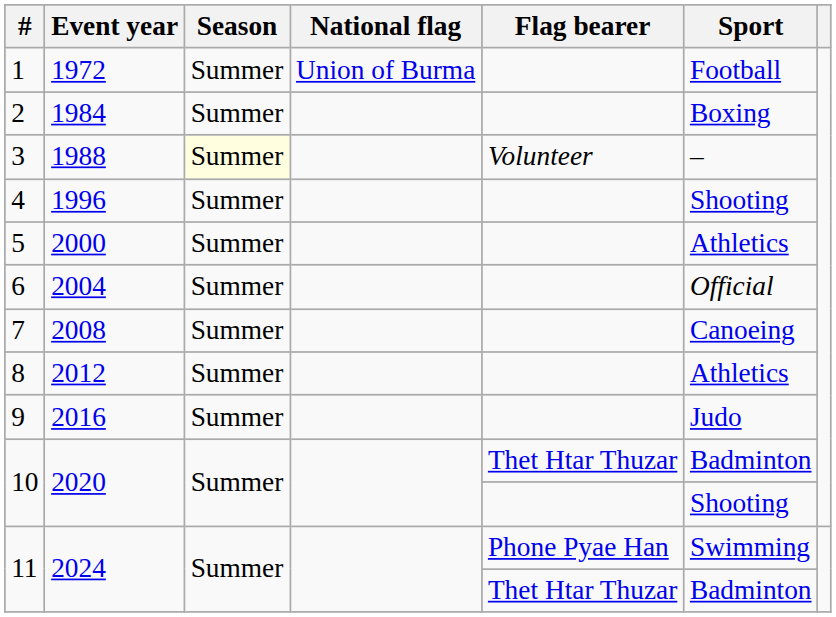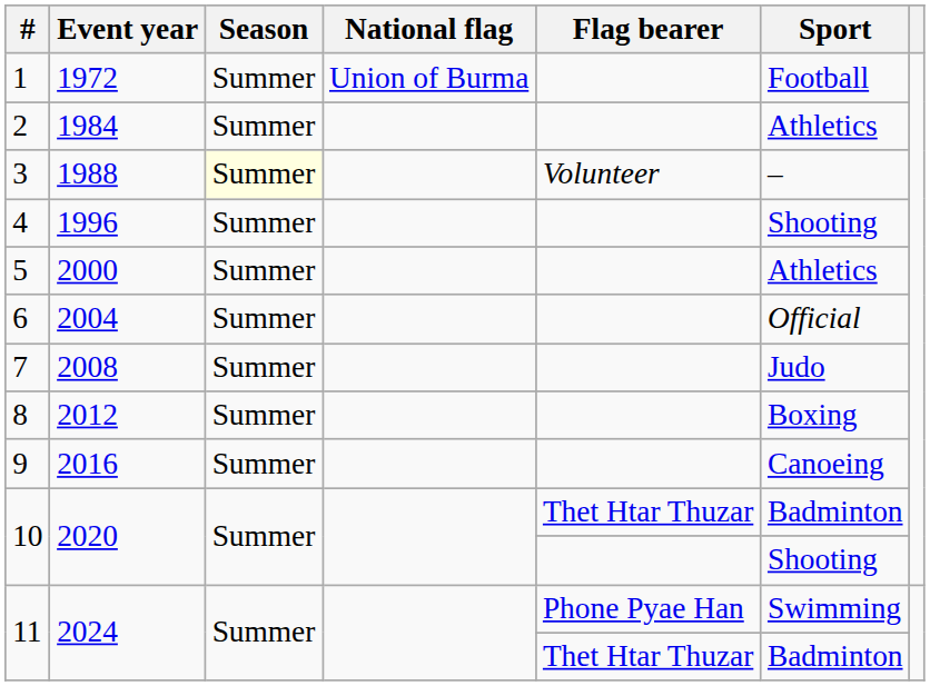 <table class="wikitable sortable">
 <tr>
 <th>#</th>
 <th>Event year</th>
 <th>Season</th>
 <th>National flag</th>
 <th>Flag bearer</th>
 <th>Sport</th>
 <th></th>
 </tr>
 <tr>
 <td>1</td>
 <td><a href='#'>1972</a></td>
 <td>Summer</td>
 <td> <a href='#'>Union of Burma</a></td>
 <td></td>
 <td><a href='#'>Football</a></td>
 <td rowspan=11></td>
 </tr>
 <tr>
 <td>2</td>
 <td><a href='#'>1984</a></td>
 <td>Summer</td>
 <td></td>
 <td></td>
-<td><a href='#'>Boxing</a></td>
+<td><a href='#'>Athletics</a></td>
 </tr>
 <tr>
 <td>3</td>
 <td><a href='#'>1988</a></td>
 <td style="background: lightyellow;">Summer</td>
 <td></td>
 <td><em>Volunteer</em></td>
 <td>–</td>
 </tr>
 <tr>
 <td>4</td>
 <td><a href='#'>1996</a></td>
 <td>Summer</td>
 <td></td>
 <td></td>
 <td><a href='#'>Shooting</a></td>
 </tr>
 <tr>
 <td>5</td>
 <td><a href='#'>2000</a></td>
 <td>Summer</td>
 <td></td>
 <td></td>
 <td><a href='#'>Athletics</a></td>
 </tr>
 <tr>
 <td>6</td>
 <td><a href='#'>2004</a></td>
 <td>Summer</td>
 <td></td>
 <td></td>
 <td><em>Official</em></td>
 </tr>
 <tr>
 <td>7</td>
 <td><a href='#'>2008</a></td>
 <td>Summer</td>
 <td></td>
 <td></td>
-<td><a href='#'>Canoeing</a></td>
+<td><a href='#'>Judo</a></td>
 </tr>
 <tr>
 <td>8</td>
 <td><a href='#'>2012</a></td>
 <td>Summer</td>
 <td></td>
 <td></td>
-<td><a href='#'>Athletics</a></td>
+<td><a href='#'>Boxing</a></td>
 </tr>
 <tr>
 <td>9</td>
 <td><a href='#'>2016</a></td>
 <td>Summer</td>
 <td></td>
 <td></td>
-<td><a href='#'>Judo</a></td>
+<td><a href='#'>Canoeing</a></td>
 </tr>
 <tr>
 <td rowspan=2>10</td>
 <td rowspan=2><a href='#'>2020</a></td>
 <td rowspan=2>Summer</td>
 <td rowspan=2></td>
 <td><a href='#'>Thet Htar Thuzar</a></td>
 <td><a href='#'>Badminton</a></td>
 </tr>
 <tr>
 <td></td>
 <td><a href='#'>Shooting</a></td>
 </tr>
 <tr>
 <td rowspan=2>11</td>
 <td rowspan=2><a href='#'>2024</a></td>
 <td rowspan=2>Summer</td>
 <td rowspan=2></td>
 <td><a href='#'>Phone Pyae Han</a></td>
 <td><a href='#'>Swimming</a></td>
 <td rowspan=2></td>
 </tr>
 <tr>
 <td><a href='#'>Thet Htar Thuzar</a></td>
 <td><a href='#'>Badminton</a></td>
 </tr>
 </table>
